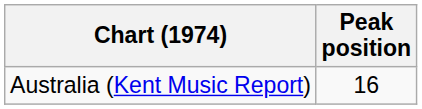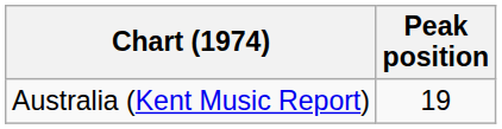 <table class="wikitable">
 <tr>
 <th>Chart (1974)</th>
 <th>Peak<br>position</th>
 </tr>
 <tr>
 <td>Australia (<a href='#'>Kent Music Report</a>)</td>
-<td style="text-align:center;">16</td>
+<td style="text-align:center;">19</td>
 </tr>
 </table>
